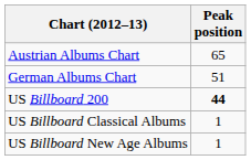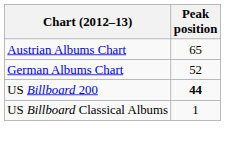 <table class="wikitable sortable">
 <tr>
 <th>Chart (2012–13)</th>
 <th>Peak<br>position</th>
 </tr>
 <tr>
 <td><a href='#'>Austrian Albums Chart</a></td>
 <td style="text-align:center;">65</td>
 </tr>
 <tr>
 <td><a href='#'>German Albums Chart</a></td>
-<td style="text-align:center;">51</td>
+<td style="text-align:center;">52</td>
 </tr>
 <tr>
 <td>US <a href='#'><em>Billboard</em> 200</a></td>
 <td style="text-align:center;"><strong>44</strong></td>
 </tr>
 <tr>
 <td>US <em>Billboard</em> Classical Albums</td>
 <td style="text-align:center;">1</td>
 </tr>
-<tr>
-<td>US <em>Billboard</em> New Age Albums</td>
-<td style="text-align:center;">1</td>
-</tr>
 </table>
